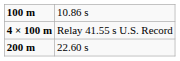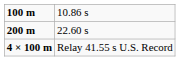 <table class="wikitable">
 <tr>
 <td><strong>100 m</strong></td>
 <td>10.86 s</td>
 </tr>
 <tr>
+<td><strong>200 m</strong></td>
+<td>22.60 s</td>
+</tr>
+<tr>
 <td><strong>4 × 100 m</strong></td>
 <td>Relay 41.55 s U.S. Record</td>
 </tr>
-<tr>
-<td><strong>200 m</strong></td>
-<td>22.60 s</td>
-</tr>
 </table>
